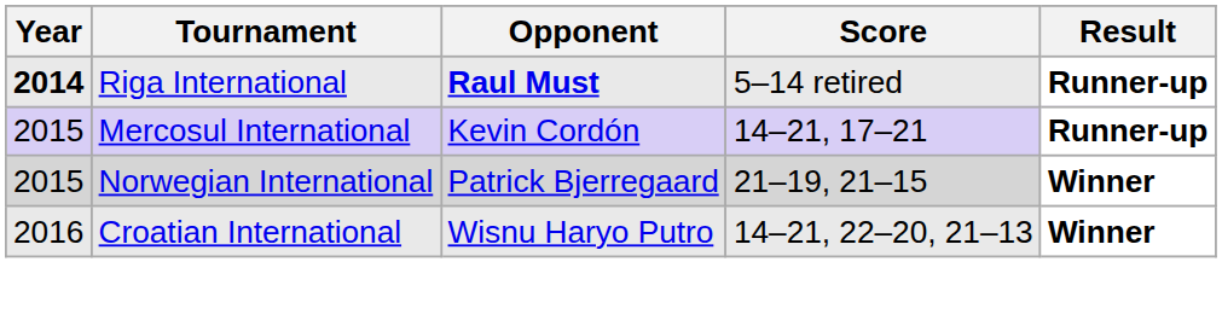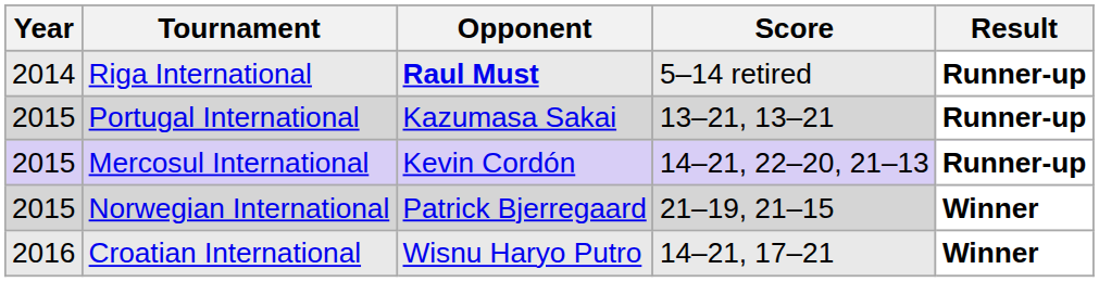 <table class="sortable wikitable" style="font-size: 90%;">
 <tr>
 <th>Year</th>
 <th>Tournament</th>
 <th>Opponent</th>
 <th>Score</th>
 <th>Result</th>
 </tr>
 <tr style="background:#E9E9E9">
-<td align="center"><strong>2014</strong></td>
+<td align="center">2014</td>
 <td align="left"><a href='#'>Riga International</a></td>
 <td align="left"><strong> <a href='#'>Raul Must</a></strong></td>
 <td align="left">5–14 retired</td>
+<td style="text-align:left; background:white"> <strong>Runner-up</strong></td>
+</tr>
+<tr style="background:#D5D5D5">
+<td align="center">2015</td>
+<td align="left"><a href='#'>Portugal International</a></td>
+<td align="left"> <a href='#'>Kazumasa Sakai</a></td>
+<td align="left">13–21, 13–21</td>
 <td style="text-align:left; background:white"> <strong>Runner-up</strong></td>
 </tr>
 <tr style="background:#D8CEF6">
 <td align="center">2015</td>
 <td align="left"><a href='#'>Mercosul International</a></td>
 <td align="left"> <a href='#'>Kevin Cordón</a></td>
-<td align="left">14–21, 17–21</td>
+<td align="left">14–21, 22–20, 21–13</td>
 <td style="text-align:left; background:white"> <strong>Runner-up</strong></td>
 </tr>
 <tr style="background:#D5D5D5">
 <td align="center">2015</td>
 <td align="left"><a href='#'>Norwegian International</a></td>
 <td align="left"> <a href='#'>Patrick Bjerregaard</a></td>
 <td align="left">21–19, 21–15</td>
 <td style="text-align:left; background:white"> <strong>Winner</strong></td>
 </tr>
 <tr style="background:#E9E9E9">
 <td align="center">2016</td>
 <td align="left"><a href='#'>Croatian International</a></td>
 <td align="left"> <a href='#'>Wisnu Haryo Putro</a></td>
-<td align="left">14–21, 22–20, 21–13</td>
+<td align="left">14–21, 17–21</td>
 <td style="text-align:left; background:white"> <strong>Winner</strong></td>
 </tr>
 </table>
